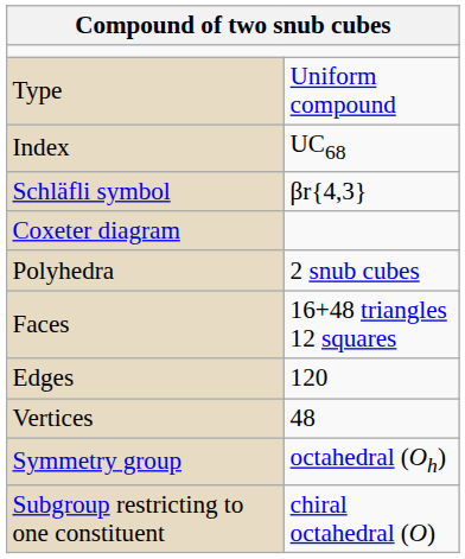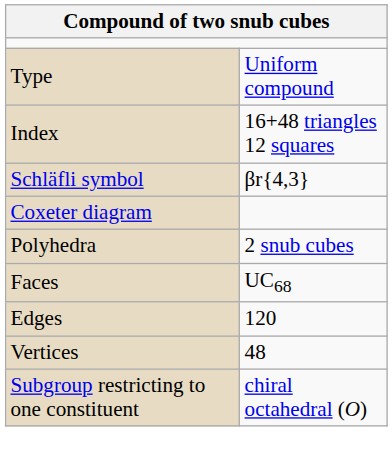 <table class="wikitable" style="float:right; margin-left:8px; width:290px">
 <tr>
 <th bgcolor=#e7dcc3 colspan=2>Compound of two snub cubes</th>
 </tr>
 <tr>
 <td align=center colspan=2></td>
 </tr>
 <tr>
 <td bgcolor=#e7dcc3>Type</td>
 <td><a href='#'>Uniform compound</a></td>
 </tr>
 <tr>
 <td bgcolor=#e7dcc3>Index</td>
-<td>UC<sub>68</sub></td>
+<td>16+48 <a href='#'>triangles</a><br>12 <a href='#'>squares</a></td>
 </tr>
 <tr>
 <td bgcolor=#e7dcc3><a href='#'>Schläfli symbol</a></td>
 <td>βr{4,3}</td>
 </tr>
 <tr>
 <td bgcolor=#e7dcc3><a href='#'>Coxeter diagram</a></td>
 <td></td>
 </tr>
 <tr>
 <td bgcolor=#e7dcc3>Polyhedra</td>
 <td>2 <a href='#'>snub cubes</a></td>
 </tr>
 <tr>
 <td bgcolor=#e7dcc3>Faces</td>
-<td>16+48 <a href='#'>triangles</a><br>12 <a href='#'>squares</a></td>
+<td>UC<sub>68</sub></td>
 </tr>
 <tr>
 <td bgcolor=#e7dcc3>Edges</td>
 <td>120</td>
 </tr>
 <tr>
 <td bgcolor=#e7dcc3>Vertices</td>
 <td>48</td>
 </tr>
 <tr>
-<td bgcolor=#e7dcc3><a href='#'>Symmetry group</a></td>
-<td><a href='#'>octahedral</a> (<em>O<sub>h</sub></em>)</td>
-</tr>
-<tr>
 <td bgcolor=#e7dcc3><a href='#'>Subgroup</a> restricting to one constituent</td>
 <td><a href='#'>chiral</a> <a href='#'>octahedral</a> (<em>O</em>)</td>
 </tr>
 </table>
